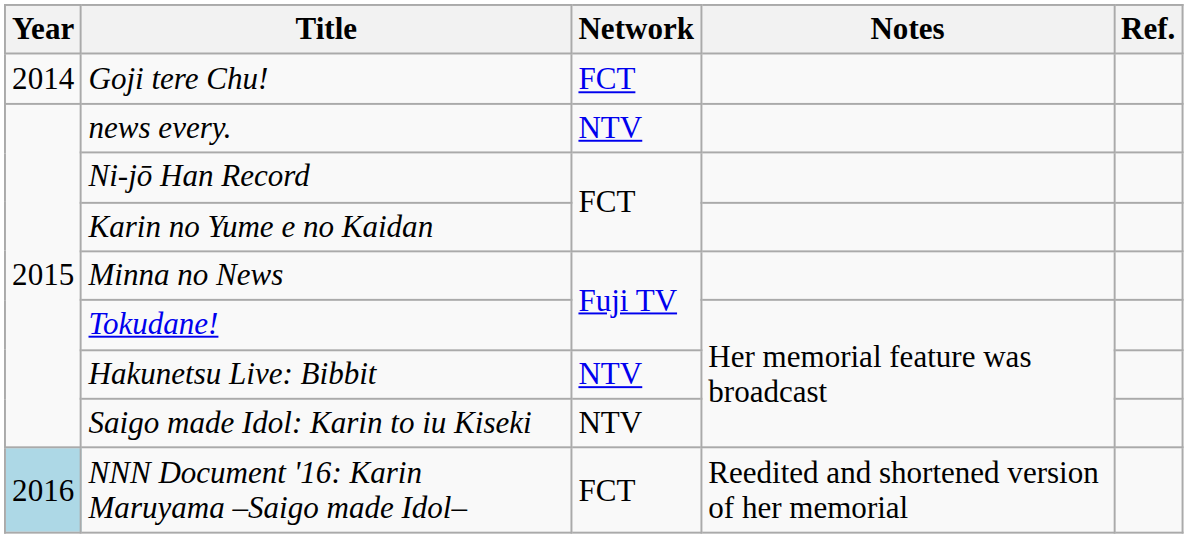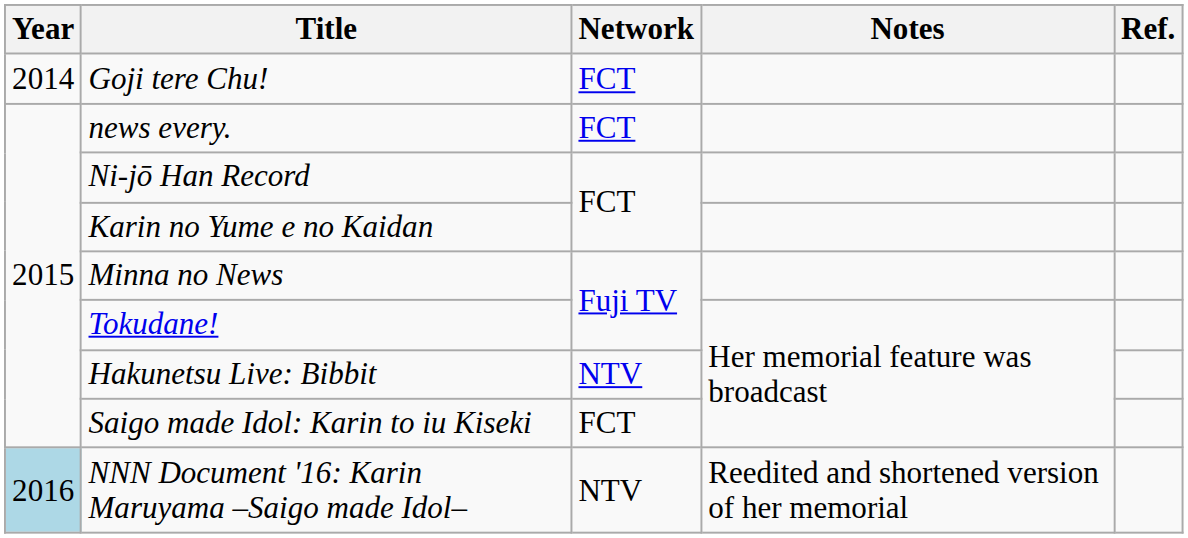 <table class="wikitable">
 <tr>
 <th>Year</th>
 <th>Title</th>
 <th>Network</th>
 <th>Notes</th>
 <th>Ref.</th>
 </tr>
 <tr>
 <td>2014</td>
 <td><em>Goji tere Chu!</em></td>
 <td><a href='#'>FCT</a></td>
 <td></td>
 <td></td>
 </tr>
 <tr>
 <td rowspan="7">2015</td>
 <td><em>news every.</em></td>
-<td><a href='#'>NTV</a></td>
+<td><a href='#'>FCT</a></td>
 <td></td>
 <td></td>
 </tr>
 <tr>
 <td><em>Ni-jō Han Record</em></td>
 <td rowspan="2">FCT</td>
 <td></td>
 <td></td>
 </tr>
 <tr>
 <td><em>Karin no Yume e no Kaidan</em></td>
 <td></td>
 <td></td>
 </tr>
 <tr>
 <td><em>Minna no News</em></td>
 <td rowspan="2"><a href='#'>Fuji TV</a></td>
 <td></td>
 <td></td>
 </tr>
 <tr>
 <td><em><a href='#'>Tokudane!</a></em></td>
 <td rowspan="3">Her memorial feature was broadcast</td>
 <td></td>
 </tr>
 <tr>
 <td><em>Hakunetsu Live: Bibbit</em></td>
 <td><a href='#'>NTV</a></td>
 <td></td>
 </tr>
 <tr>
 <td><em>Saigo made Idol: Karin to iu Kiseki</em></td>
-<td>NTV</td>
+<td>FCT</td>
 <td></td>
 </tr>
 <tr>
 <td style="background: lightblue;">2016</td>
 <td><em>NNN Document '16: Karin Maruyama –Saigo made Idol–</em></td>
-<td>FCT</td>
+<td>NTV</td>
 <td>Reedited and shortened version of her memorial</td>
 <td></td>
 </tr>
 </table>
